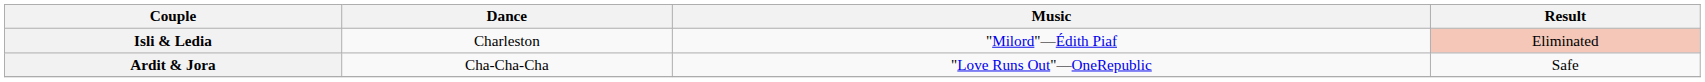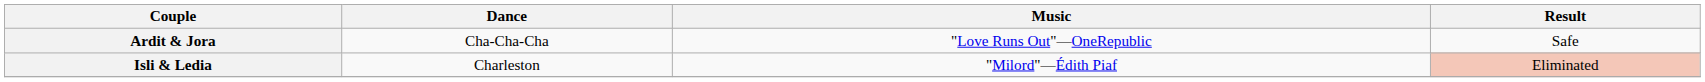 <table class="wikitable sortable" style="text-align:center; width: 90%">
 <tr>
 <th scope="col">Couple</th>
 <th scope="col" class="unsortable">Dance</th>
 <th scope="col" class="unsortable">Music</th>
 <th scope="col" class="unsortable">Result</th>
 </tr>
 <tr>
+<th scope="row">Ardit & Jora</th>
+<td>Cha-Cha-Cha</td>
+<td>"<a href='#'>Love Runs Out</a>"—<a href='#'>OneRepublic</a></td>
+<td>Safe</td>
+</tr>
+<tr>
 <th scope="row">Isli & Ledia</th>
 <td>Charleston</td>
 <td>"<a href='#'>Milord</a>"—<a href='#'>Édith Piaf</a></td>
 <td bgcolor= f4c7b8>Eliminated</td>
 </tr>
 <tr>
-<th scope="row">Ardit & Jora</th>
-<td>Cha-Cha-Cha</td>
-<td>"<a href='#'>Love Runs Out</a>"—<a href='#'>OneRepublic</a></td>
-<td>Safe</td>
-</tr>
-<tr>
 </tr>
 </table>
